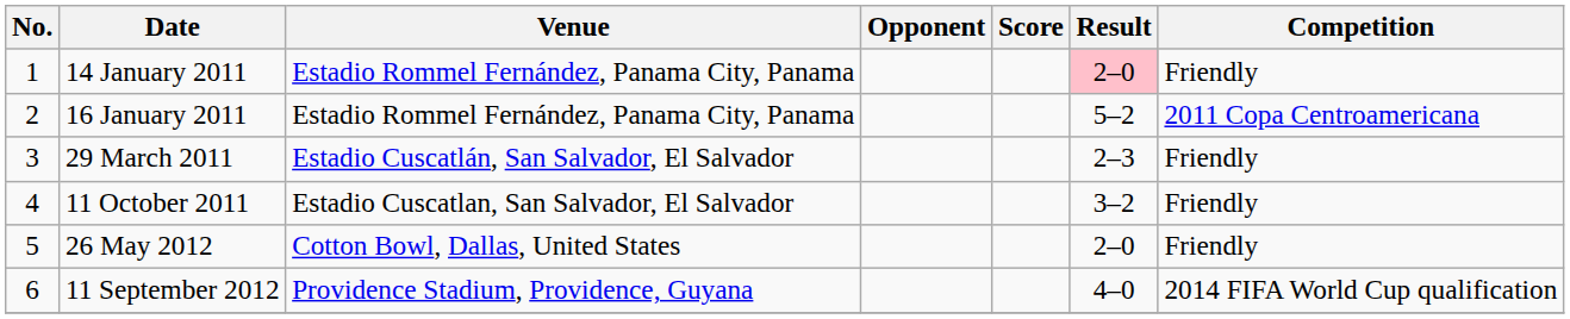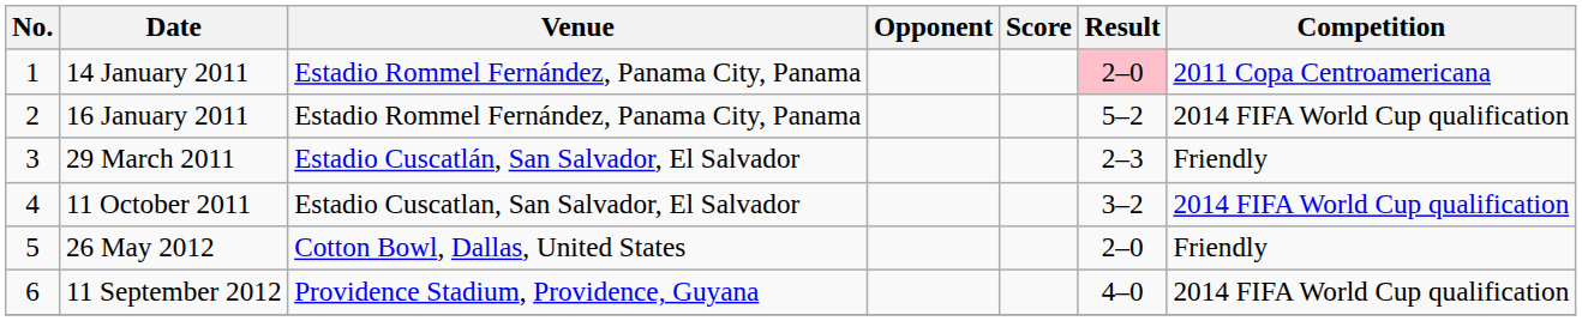 <table class="wikitable sortable">
 <tr>
 <th scope="col">No.</th>
 <th scope="col">Date</th>
 <th scope="col">Venue</th>
 <th scope="col">Opponent</th>
 <th scope="col">Score</th>
 <th scope="col">Result</th>
 <th scope="col">Competition</th>
 </tr>
 <tr>
 <td style="text-align:center">1</td>
 <td>14 January 2011</td>
 <td><a href='#'>Estadio Rommel Fernández</a>, Panama City, Panama</td>
 <td></td>
 <td></td>
 <td style="background: pink; text-align:center">2–0</td>
-<td>Friendly</td>
+<td><a href='#'>2011 Copa Centroamericana</a></td>
 </tr>
 <tr>
 <td style="text-align:center">2</td>
 <td>16 January 2011</td>
 <td>Estadio Rommel Fernández, Panama City, Panama</td>
 <td></td>
 <td></td>
 <td style="text-align:center">5–2</td>
-<td><a href='#'>2011 Copa Centroamericana</a></td>
+<td>2014 FIFA World Cup qualification</td>
 </tr>
 <tr>
 <td style="text-align:center">3</td>
 <td>29 March 2011</td>
 <td><a href='#'>Estadio Cuscatlán</a>, <a href='#'>San Salvador</a>, El Salvador</td>
 <td></td>
 <td></td>
 <td style="text-align:center">2–3</td>
 <td>Friendly</td>
 </tr>
 <tr>
 <td style="text-align:center">4</td>
 <td>11 October 2011</td>
 <td>Estadio Cuscatlan, San Salvador, El Salvador</td>
 <td></td>
 <td></td>
 <td style="text-align:center">3–2</td>
-<td>Friendly</td>
+<td><a href='#'>2014 FIFA World Cup qualification</a></td>
 </tr>
 <tr>
 <td style="text-align:center">5</td>
 <td>26 May 2012</td>
 <td><a href='#'>Cotton Bowl</a>, <a href='#'>Dallas</a>, United States</td>
 <td></td>
 <td></td>
 <td style="text-align:center">2–0</td>
 <td>Friendly</td>
 </tr>
 <tr>
 <td style="text-align:center">6</td>
 <td>11 September 2012</td>
 <td><a href='#'>Providence Stadium</a>, <a href='#'>Providence, Guyana</a></td>
 <td></td>
 <td></td>
 <td style="text-align:center">4–0</td>
 <td>2014 FIFA World Cup qualification</td>
 </tr>
 <tr>
 </tr>
 </table>
